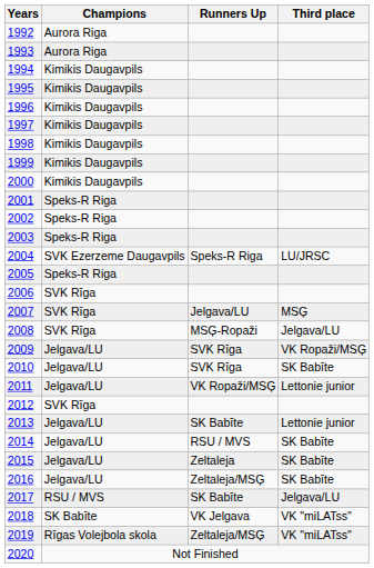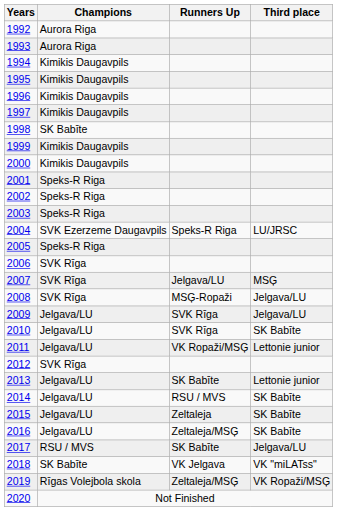 <table class="wikitable">
 <tr>
 <th>Years</th>
 <th>Champions</th>
 <th>Runners Up</th>
 <th>Third place</th>
 </tr>
 <tr>
 <td><a href='#'>1992</a></td>
 <td>Aurora Riga</td>
 <td></td>
 <td></td>
 </tr>
 <tr style="background:#EFEFEF">
 <td><a href='#'>1993</a></td>
 <td>Aurora Riga</td>
 <td></td>
 <td></td>
 </tr>
 <tr>
 <td><a href='#'>1994</a></td>
 <td>Kimikis Daugavpils</td>
 <td></td>
 <td></td>
 </tr>
 <tr style="background:#EFEFEF">
 <td><a href='#'>1995</a></td>
 <td>Kimikis Daugavpils</td>
 <td></td>
 <td></td>
 </tr>
 <tr>
 <td><a href='#'>1996</a></td>
 <td>Kimikis Daugavpils</td>
 <td></td>
 <td></td>
 </tr>
 <tr style="background:#EFEFEF">
 <td><a href='#'>1997</a></td>
 <td>Kimikis Daugavpils</td>
 <td></td>
 <td></td>
 </tr>
 <tr>
 <td><a href='#'>1998</a></td>
-<td>Kimikis Daugavpils</td>
+<td>SK Babīte</td>
 <td></td>
 <td></td>
 </tr>
 <tr style="background:#EFEFEF">
 <td><a href='#'>1999</a></td>
 <td>Kimikis Daugavpils</td>
 <td></td>
 <td></td>
 </tr>
 <tr>
 <td><a href='#'>2000</a></td>
 <td>Kimikis Daugavpils</td>
 <td></td>
 <td></td>
 </tr>
 <tr style="background:#EFEFEF">
 <td><a href='#'>2001</a></td>
 <td>Speks-R Riga</td>
 <td></td>
 <td></td>
 </tr>
 <tr>
 <td><a href='#'>2002</a></td>
 <td>Speks-R Riga</td>
 <td></td>
 <td></td>
 </tr>
 <tr style="background:#EFEFEF">
 <td><a href='#'>2003</a></td>
 <td>Speks-R Riga</td>
 <td></td>
 <td></td>
 </tr>
 <tr>
 <td><a href='#'>2004</a></td>
 <td>SVK Ezerzeme Daugavpils</td>
 <td>Speks-R Riga</td>
 <td>LU/JRSC</td>
 </tr>
 <tr style="background:#EFEFEF">
 <td><a href='#'>2005</a></td>
 <td>Speks-R Riga</td>
 <td></td>
 <td></td>
 </tr>
 <tr>
 <td><a href='#'>2006</a></td>
 <td>SVK Rīga</td>
 <td></td>
 <td></td>
 </tr>
 <tr style="background:#EFEFEF">
 <td><a href='#'>2007</a></td>
 <td>SVK Rīga</td>
 <td>Jelgava/LU</td>
 <td>MSĢ</td>
 </tr>
 <tr>
 <td><a href='#'>2008</a></td>
 <td>SVK Rīga</td>
 <td>MSĢ-Ropaži</td>
 <td>Jelgava/LU</td>
 </tr>
 <tr style="background:#EFEFEF">
 <td><a href='#'>2009</a></td>
 <td>Jelgava/LU</td>
 <td>SVK Rīga</td>
-<td>VK Ropaži/MSĢ</td>
+<td>Jelgava/LU</td>
 </tr>
 <tr>
 <td><a href='#'>2010</a></td>
 <td>Jelgava/LU</td>
 <td>SVK Rīga</td>
 <td>SK Babīte</td>
 </tr>
 <tr style="background:#EFEFEF">
 <td><a href='#'>2011</a></td>
 <td>Jelgava/LU</td>
 <td>VK Ropaži/MSĢ</td>
 <td>Lettonie junior</td>
 </tr>
 <tr>
 <td><a href='#'>2012</a></td>
 <td>SVK Rīga</td>
 <td></td>
 <td></td>
 </tr>
 <tr style="background:#EFEFEF">
 <td><a href='#'>2013</a></td>
 <td>Jelgava/LU</td>
 <td>SK Babīte</td>
 <td>Lettonie junior</td>
 </tr>
 <tr>
 <td><a href='#'>2014</a></td>
 <td>Jelgava/LU</td>
 <td>RSU / MVS</td>
 <td>SK Babīte</td>
 </tr>
 <tr style="background:#EFEFEF">
 <td><a href='#'>2015</a></td>
 <td>Jelgava/LU</td>
 <td>Zeltaleja</td>
 <td>SK Babīte</td>
 </tr>
 <tr>
 <td><a href='#'>2016</a></td>
 <td>Jelgava/LU</td>
 <td>Zeltaleja/MSĢ</td>
 <td>SK Babīte</td>
 </tr>
 <tr style="background:#EFEFEF">
 <td><a href='#'>2017</a></td>
 <td>RSU / MVS</td>
 <td>SK Babīte</td>
 <td>Jelgava/LU</td>
 </tr>
 <tr>
 <td><a href='#'>2018</a></td>
 <td>SK Babīte</td>
 <td>VK Jelgava</td>
 <td>VK "miLATss"</td>
 </tr>
 <tr style="background:#EFEFEF">
 <td><a href='#'>2019</a></td>
 <td>Rīgas Volejbola skola</td>
 <td>Zeltaleja/MSĢ</td>
-<td>VK "miLATss"</td>
+<td>VK Ropaži/MSĢ</td>
 </tr>
 <tr>
 <td><a href='#'>2020</a></td>
 <td colspan="3" align="center">Not Finished</td>
 </tr>
 </table>
